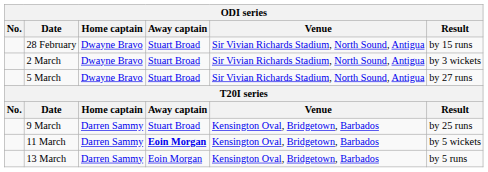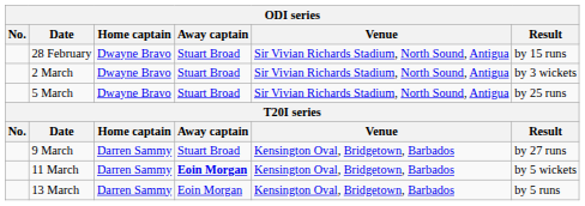 <table class="wikitable">
 <tr>
 <th colspan="9">ODI series</th>
 </tr>
 <tr>
 <th>No.</th>
 <th>Date</th>
 <th>Home captain</th>
 <th>Away captain</th>
 <th>Venue</th>
 <th>Result</th>
 </tr>
 <tr>
 <td></td>
 <td>28 February</td>
 <td><a href='#'>Dwayne Bravo</a></td>
 <td><a href='#'>Stuart Broad</a></td>
 <td><a href='#'>Sir Vivian Richards Stadium</a>, <a href='#'>North Sound</a>, <a href='#'>Antigua</a></td>
 <td> by 15 runs</td>
 </tr>
 <tr>
 <td></td>
 <td>2 March</td>
 <td><a href='#'>Dwayne Bravo</a></td>
 <td><a href='#'>Stuart Broad</a></td>
 <td><a href='#'>Sir Vivian Richards Stadium</a>, <a href='#'>North Sound</a>, <a href='#'>Antigua</a></td>
 <td> by 3 wickets</td>
 </tr>
 <tr>
 <td></td>
 <td>5 March</td>
 <td><a href='#'>Dwayne Bravo</a></td>
 <td><a href='#'>Stuart Broad</a></td>
 <td><a href='#'>Sir Vivian Richards Stadium</a>, <a href='#'>North Sound</a>, <a href='#'>Antigua</a></td>
-<td> by 27 runs</td>
+<td> by 25 runs</td>
 </tr>
 <tr>
 <th colspan="9">T20I series</th>
 </tr>
 <tr>
 <th>No.</th>
 <th>Date</th>
 <th>Home captain</th>
 <th>Away captain</th>
 <th>Venue</th>
 <th>Result</th>
 </tr>
 <tr>
 <td></td>
 <td>9 March</td>
 <td><a href='#'>Darren Sammy</a></td>
 <td><a href='#'>Stuart Broad</a></td>
 <td><a href='#'>Kensington Oval</a>, <a href='#'>Bridgetown</a>, <a href='#'>Barbados</a></td>
-<td> by 25 runs</td>
+<td> by 27 runs</td>
 </tr>
 <tr>
 <td></td>
 <td>11 March</td>
 <td><a href='#'>Darren Sammy</a></td>
 <td><strong><a href='#'>Eoin Morgan</a></strong></td>
 <td><a href='#'>Kensington Oval</a>, <a href='#'>Bridgetown</a>, <a href='#'>Barbados</a></td>
 <td> by 5 wickets</td>
 </tr>
 <tr>
 <td></td>
 <td>13 March</td>
 <td><a href='#'>Darren Sammy</a></td>
 <td><a href='#'>Eoin Morgan</a></td>
 <td><a href='#'>Kensington Oval</a>, <a href='#'>Bridgetown</a>, <a href='#'>Barbados</a></td>
 <td> by 5 runs</td>
 </tr>
 </table>
